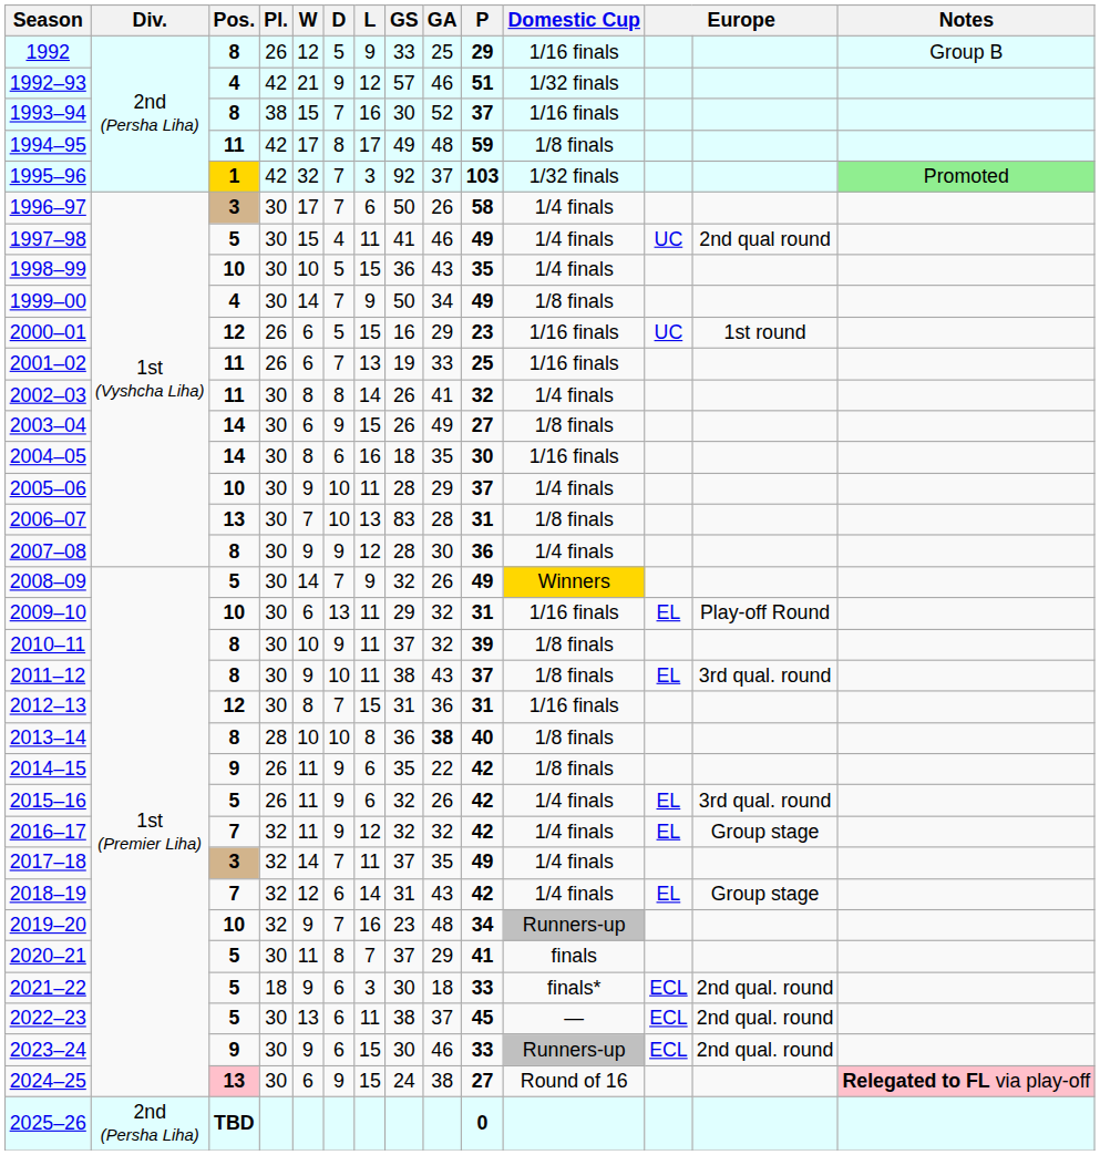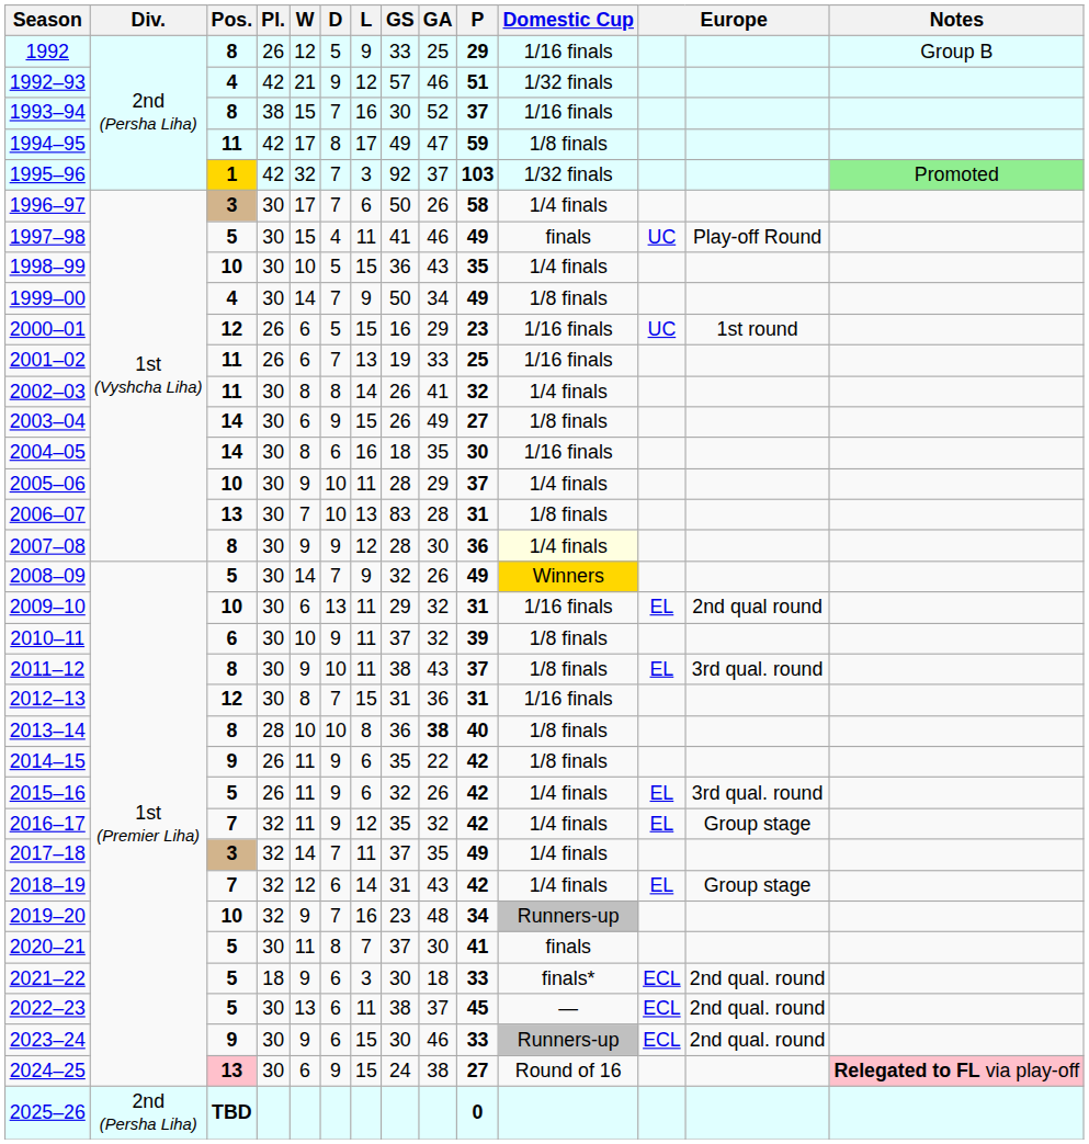 <table class="wikitable">
 <tr>
 <th>Season</th>
 <th>Div.</th>
 <th>Pos.</th>
 <th>Pl.</th>
 <th>W</th>
 <th>D</th>
 <th>L</th>
 <th>GS</th>
 <th>GA</th>
 <th>P</th>
 <th><a href='#'>Domestic Cup</a></th>
 <th colspan=2>Europe</th>
 <th>Notes</th>
 </tr>
 <tr bgcolor=LightCyan>
 <td align=center><a href='#'>1992</a></td>
 <td align=center rowspan=5>2nd<br><small><em>(Persha Liha)</em></small></td>
 <td align=center><strong>8</strong></td>
 <td align=center>26</td>
 <td align=center>12</td>
 <td align=center>5</td>
 <td align=center>9</td>
 <td align=center>33</td>
 <td align=center>25</td>
 <td align=center><strong>29</strong></td>
 <td align=center>1/16 finals</td>
 <td align=center></td>
 <td align=center></td>
 <td align=center>Group B</td>
 </tr>
 <tr bgcolor=LightCyan>
 <td align=center><a href='#'>1992–93</a></td>
 <td align=center><strong>4</strong></td>
 <td align=center>42</td>
 <td align=center>21</td>
 <td align=center>9</td>
 <td align=center>12</td>
 <td align=center>57</td>
 <td align=center>46</td>
 <td align=center><strong>51</strong></td>
 <td align=center>1/32 finals</td>
 <td align=center></td>
 <td align=center></td>
 <td align=center></td>
 </tr>
 <tr bgcolor=LightCyan>
 <td align=center><a href='#'>1993–94</a></td>
 <td align=center><strong>8</strong></td>
 <td align=center>38</td>
 <td align=center>15</td>
 <td align=center>7</td>
 <td align=center>16</td>
 <td align=center>30</td>
 <td align=center>52</td>
 <td align=center><strong>37</strong></td>
 <td align=center>1/16 finals</td>
 <td align=center></td>
 <td align=center></td>
 <td align=center></td>
 </tr>
 <tr bgcolor=LightCyan>
 <td align=center><a href='#'>1994–95</a></td>
 <td align=center><strong>11</strong></td>
 <td align=center>42</td>
 <td align=center>17</td>
 <td align=center>8</td>
 <td align=center>17</td>
 <td align=center>49</td>
-<td align=center>48</td>
+<td align=center>47</td>
 <td align=center><strong>59</strong></td>
 <td align=center>1/8 finals</td>
 <td align=center></td>
 <td align=center></td>
 <td align=center></td>
 </tr>
 <tr bgcolor=LightCyan>
 <td align=center><a href='#'>1995–96</a></td>
 <td align=center bgcolor=gold><strong>1</strong></td>
 <td align=center>42</td>
 <td align=center>32</td>
 <td align=center>7</td>
 <td align=center>3</td>
 <td align=center>92</td>
 <td align=center>37</td>
 <td align=center><strong>103</strong></td>
 <td align=center>1/32 finals</td>
 <td align=center></td>
 <td align=center></td>
 <td align=center bgcolor=lightgreen>Promoted</td>
 </tr>
 <tr>
 <td align=center><a href='#'>1996–97</a></td>
 <td align=center rowspan=12>1st<br><small><em>(Vyshcha Liha)</em></small></td>
 <td align=center bgcolor=tan><strong>3</strong></td>
 <td align=center>30</td>
 <td align=center>17</td>
 <td align=center>7</td>
 <td align=center>6</td>
 <td align=center>50</td>
 <td align=center>26</td>
 <td align=center><strong>58</strong></td>
 <td align=center>1/4 finals</td>
 <td align=center></td>
 <td align=center></td>
 <td align=center></td>
 </tr>
 <tr>
 <td align=center><a href='#'>1997–98</a></td>
 <td align=center><strong>5</strong></td>
 <td align=center>30</td>
 <td align=center>15</td>
 <td align=center>4</td>
 <td align=center>11</td>
 <td align=center>41</td>
 <td align=center>46</td>
 <td align=center><strong>49</strong></td>
-<td align=center>1/4 finals</td>
+<td align="center"> finals</td>
 <td align=center><a href='#'>UC</a></td>
-<td align=center>2nd qual round</td>
+<td align=center>Play-off Round</td>
 <td align=center></td>
 </tr>
 <tr>
 <td align=center><a href='#'>1998–99</a></td>
 <td align=center><strong>10</strong></td>
 <td align=center>30</td>
 <td align=center>10</td>
 <td align=center>5</td>
 <td align=center>15</td>
 <td align=center>36</td>
 <td align=center>43</td>
 <td align=center><strong>35</strong></td>
 <td align=center>1/4 finals</td>
 <td align=center></td>
 <td align=center></td>
 <td align=center></td>
 </tr>
 <tr>
 <td align=center><a href='#'>1999–00</a></td>
 <td align=center><strong>4</strong></td>
 <td align=center>30</td>
 <td align=center>14</td>
 <td align=center>7</td>
 <td align=center>9</td>
 <td align=center>50</td>
 <td align=center>34</td>
 <td align=center><strong>49</strong></td>
 <td align=center>1/8 finals</td>
 <td align=center></td>
 <td align=center></td>
 <td align=center></td>
 </tr>
 <tr>
 <td align=center><a href='#'>2000–01</a></td>
 <td align=center><strong>12</strong></td>
 <td align=center>26</td>
 <td align=center>6</td>
 <td align=center>5</td>
 <td align=center>15</td>
 <td align=center>16</td>
 <td align=center>29</td>
 <td align=center><strong>23</strong></td>
 <td align=center>1/16 finals</td>
 <td align=center><a href='#'>UC</a></td>
 <td align=center>1st round</td>
 <td align=center></td>
 </tr>
 <tr>
 <td align=center><a href='#'>2001–02</a></td>
 <td align=center><strong>11</strong></td>
 <td align=center>26</td>
 <td align=center>6</td>
 <td align=center>7</td>
 <td align=center>13</td>
 <td align=center>19</td>
 <td align=center>33</td>
 <td align=center><strong>25</strong></td>
 <td align=center>1/16 finals</td>
 <td align=center></td>
 <td align=center></td>
 <td align=center></td>
 </tr>
 <tr>
 <td align=center><a href='#'>2002–03</a></td>
 <td align=center><strong>11</strong></td>
 <td align=center>30</td>
 <td align=center>8</td>
 <td align=center>8</td>
 <td align=center>14</td>
 <td align=center>26</td>
 <td align=center>41</td>
 <td align=center><strong>32</strong></td>
 <td align=center>1/4 finals</td>
 <td align=center></td>
 <td align=center></td>
 <td align=center></td>
 </tr>
 <tr>
 <td align=center><a href='#'>2003–04</a></td>
 <td align=center><strong>14</strong></td>
 <td align=center>30</td>
 <td align=center>6</td>
 <td align=center>9</td>
 <td align=center>15</td>
 <td align=center>26</td>
 <td align=center>49</td>
 <td align=center><strong>27</strong></td>
 <td align=center>1/8 finals</td>
 <td align=center></td>
 <td align=center></td>
 <td align=center></td>
 </tr>
 <tr>
 <td align=center><a href='#'>2004–05</a></td>
 <td align=center><strong>14</strong></td>
 <td align=center>30</td>
 <td align=center>8</td>
 <td align=center>6</td>
 <td align=center>16</td>
 <td align=center>18</td>
 <td align=center>35</td>
 <td align=center><strong>30</strong></td>
 <td align=center>1/16 finals</td>
 <td align=center></td>
 <td align=center></td>
 <td align=center></td>
 </tr>
 <tr>
 <td align=center><a href='#'>2005–06</a></td>
 <td align=center><strong>10</strong></td>
 <td align=center>30</td>
 <td align=center>9</td>
 <td align=center>10</td>
 <td align=center>11</td>
 <td align=center>28</td>
 <td align=center>29</td>
 <td align=center><strong>37</strong></td>
 <td align=center>1/4 finals</td>
 <td align=center></td>
 <td align=center></td>
 <td align=center></td>
 </tr>
 <tr>
 <td align=center><a href='#'>2006–07</a></td>
 <td align=center><strong>13</strong></td>
 <td align=center>30</td>
 <td align=center>7</td>
 <td align=center>10</td>
 <td align=center>13</td>
 <td align=center>83</td>
 <td align=center>28</td>
 <td align=center><strong>31</strong></td>
 <td align=center>1/8 finals</td>
 <td align=center></td>
 <td align=center></td>
 <td align=center></td>
 </tr>
 <tr>
 <td align=center><a href='#'>2007–08</a></td>
 <td align=center><strong>8</strong></td>
 <td align=center>30</td>
 <td align=center>9</td>
 <td align=center>9</td>
 <td align=center>12</td>
 <td align=center>28</td>
 <td align=center>30</td>
 <td align=center><strong>36</strong></td>
-<td align=center>1/4 finals</td>
+<td align=center style="background: lightyellow;">1/4 finals</td>
 <td align=center></td>
 <td align=center></td>
 <td align=center></td>
 </tr>
 <tr>
 <td align=center><a href='#'>2008–09</a></td>
 <td align=center rowspan=17>1st<br><small><em>(Premier Liha)</em></small></td>
 <td align=center><strong>5</strong></td>
 <td align=center>30</td>
 <td align=center>14</td>
 <td align=center>7</td>
 <td align=center>9</td>
 <td align=center>32</td>
 <td align=center>26</td>
 <td align=center><strong>49</strong></td>
 <td align=center bgcolor=gold>Winners</td>
 <td align=center></td>
 <td align=center></td>
 <td align=center></td>
 </tr>
 <tr>
 <td align=center><a href='#'>2009–10</a></td>
 <td align=center><strong>10</strong></td>
 <td align=center>30</td>
 <td align=center>6</td>
 <td align=center>13</td>
 <td align=center>11</td>
 <td align=center>29</td>
 <td align=center>32</td>
 <td align=center><strong>31</strong></td>
 <td align=center>1/16 finals</td>
 <td align=center><a href='#'>EL</a></td>
-<td align=center>Play-off Round</td>
+<td align=center>2nd qual round</td>
 <td align=center></td>
 </tr>
 <tr>
 <td align=center><a href='#'>2010–11</a></td>
-<td align=center><strong>8</strong></td>
+<td align=center><strong>6</strong></td>
 <td align=center>30</td>
 <td align=center>10</td>
 <td align=center>9</td>
 <td align=center>11</td>
 <td align=center>37</td>
 <td align=center>32</td>
 <td align=center><strong>39</strong></td>
 <td align=center>1/8 finals</td>
 <td align=center></td>
 <td align=center></td>
 <td align=center></td>
 </tr>
 <tr>
 <td align=center><a href='#'>2011–12</a></td>
 <td align=center><strong>8</strong></td>
 <td align=center>30</td>
 <td align=center>9</td>
 <td align=center>10</td>
 <td align=center>11</td>
 <td align=center>38</td>
 <td align=center>43</td>
 <td align=center><strong>37</strong></td>
 <td align=center>1/8 finals</td>
 <td align=center><a href='#'>EL</a></td>
 <td align=center>3rd qual. round</td>
 <td align=center></td>
 </tr>
 <tr>
 <td align=center><a href='#'>2012–13</a></td>
 <td align=center><strong>12</strong></td>
 <td align=center>30</td>
 <td align=center>8</td>
 <td align=center>7</td>
 <td align=center>15</td>
 <td align=center>31</td>
 <td align=center>36</td>
 <td align=center><strong>31</strong></td>
 <td align=center>1/16 finals</td>
 <td align=center></td>
 <td align=center></td>
 <td align=center></td>
 </tr>
 <tr>
 <td align=center><a href='#'>2013–14</a></td>
 <td align=center><strong>8</strong></td>
 <td align=center>28</td>
 <td align=center>10</td>
 <td align=center>10</td>
 <td align=center>8</td>
 <td align=center>36</td>
 <td align=center><strong>38</strong></td>
 <td align=center><strong>40</strong></td>
 <td align=center>1/8 finals</td>
 <td align=center></td>
 <td align=center></td>
 <td align=center></td>
 </tr>
 <tr>
 <td align="center"><a href='#'>2014–15</a></td>
 <td align="center"><strong>9</strong></td>
 <td align="center">26</td>
 <td align="center">11</td>
 <td align="center">9</td>
 <td align="center">6</td>
 <td align="center">35</td>
 <td align="center">22</td>
 <td align="center"><strong>42</strong></td>
 <td align=center>1/8 finals</td>
 <td align="center"></td>
 <td align="center"></td>
 <td align="center"></td>
 </tr>
 <tr>
 <td align="center"><a href='#'>2015–16</a></td>
 <td align="center"><strong>5</strong></td>
 <td align="center">26</td>
 <td align="center">11</td>
 <td align="center">9</td>
 <td align="center">6</td>
 <td align="center">32</td>
 <td align="center">26</td>
 <td align="center"><strong>42</strong></td>
 <td align="center">1/4 finals</td>
 <td align=center><a href='#'>EL</a></td>
 <td align=center>3rd qual. round</td>
 <td align="center"></td>
 </tr>
 <tr>
 <td align="center"><a href='#'>2016–17</a></td>
 <td align="center"><strong>7</strong></td>
 <td align="center">32</td>
 <td align="center">11</td>
 <td align="center">9</td>
 <td align="center">12</td>
-<td align="center">32</td>
+<td align="center">35</td>
 <td align="center">32</td>
 <td align="center"><strong>42</strong></td>
 <td align="center">1/4 finals</td>
 <td align=center><a href='#'>EL</a></td>
 <td align=center>Group stage</td>
 <td align="center"></td>
 </tr>
 <tr>
 <td align="center"><a href='#'>2017–18</a></td>
 <td align="center" bgcolor=tan><strong>3</strong></td>
 <td align="center">32</td>
 <td align="center">14</td>
 <td align="center">7</td>
 <td align="center">11</td>
 <td align="center">37</td>
 <td align="center">35</td>
 <td align="center"><strong>49</strong></td>
 <td align="center">1/4 finals</td>
 <td align=center></td>
 <td align=center></td>
 <td align="center"></td>
 </tr>
 <tr>
 <td align="center"><a href='#'>2018–19</a></td>
 <td align="center"><strong>7</strong></td>
 <td align="center">32</td>
 <td align="center">12</td>
 <td align="center">6</td>
 <td align="center">14</td>
 <td align="center">31</td>
 <td align="center">43</td>
 <td align="center"><strong>42</strong></td>
 <td align="center">1/4 finals</td>
 <td align=center><a href='#'>EL</a></td>
 <td align=center>Group stage</td>
 <td align="center"></td>
 </tr>
 <tr>
 <td align="center"><a href='#'>2019–20</a></td>
 <td align="center"><strong>10</strong></td>
 <td align="center">32</td>
 <td align="center">9</td>
 <td align="center">7</td>
 <td align="center">16</td>
 <td align="center">23</td>
 <td align="center">48</td>
 <td align="center"><strong>34</strong></td>
 <td align="center" bgcolor=silver>Runners-up</td>
 <td align=center></td>
 <td align=center></td>
 <td align="center"></td>
 </tr>
 <tr>
 <td align="center"><a href='#'>2020–21</a></td>
 <td align="center"><strong>5</strong></td>
 <td align="center">30</td>
 <td align="center">11</td>
 <td align="center">8</td>
 <td align="center">7</td>
 <td align="center">37</td>
-<td align="center">29</td>
+<td align="center">30</td>
 <td align="center"><strong>41</strong></td>
 <td align="center"> finals</td>
 <td align=center></td>
 <td align=center></td>
 <td align="center"></td>
 </tr>
 <tr>
 <td align="center"><a href='#'>2021–22</a></td>
 <td align="center"><strong>5</strong></td>
 <td align="center">18</td>
 <td align="center">9</td>
 <td align="center">6</td>
 <td align="center">3</td>
 <td align="center">30</td>
 <td align="center">18</td>
 <td align="center"><strong>33</strong></td>
 <td align="center"> finals*</td>
 <td align=center><a href='#'>ECL</a></td>
 <td align=center>2nd qual. round</td>
 <td align="center"></td>
 </tr>
 <tr>
 <td align="center"><a href='#'>2022–23</a></td>
 <td align="center"><strong>5</strong></td>
 <td align="center">30</td>
 <td align="center">13</td>
 <td align="center">6</td>
 <td align="center">11</td>
 <td align="center">38</td>
 <td align="center">37</td>
 <td align="center"><strong>45</strong></td>
 <td align="center">—</td>
 <td align=center><a href='#'>ECL</a></td>
 <td align=center>2nd qual. round</td>
 <td align="center"></td>
 </tr>
 <tr>
 <td align="center"><a href='#'>2023–24</a></td>
 <td align="center"><strong>9</strong></td>
 <td align="center">30</td>
 <td align="center">9</td>
 <td align="center">6</td>
 <td align="center">15</td>
 <td align="center">30</td>
 <td align="center">46</td>
 <td align="center"><strong>33</strong></td>
 <td align="center" bgcolor=silver>Runners-up</td>
 <td align=center><a href='#'>ECL</a></td>
 <td align=center>2nd qual. round</td>
 <td align="center"></td>
 </tr>
 <tr>
 <td align="center"><a href='#'>2024–25</a></td>
 <td align="center" bgcolor=pink><strong>13</strong></td>
 <td align="center">30</td>
 <td align="center">6</td>
 <td align="center">9</td>
 <td align="center">15</td>
 <td align="center">24</td>
 <td align="center">38</td>
 <td align="center"><strong>27</strong></td>
 <td align="center">Round of 16</td>
 <td align="center"></td>
 <td align="center"></td>
 <td align="center" bgcolor=pink><strong>Relegated to FL</strong> via play-off</td>
 </tr>
 <tr bgcolor=LightCyan>
 <td align=center><a href='#'>2025–26</a></td>
 <td align=center>2nd<br><small><em>(Persha Liha)</em></small></td>
 <td align=center><strong>TBD</strong></td>
 <td align=center></td>
 <td align=center></td>
 <td align=center></td>
 <td align=center></td>
 <td align=center></td>
 <td align=center></td>
 <td align=center><strong>0</strong></td>
 <td align=center></td>
 <td align=center></td>
 <td align=center></td>
 <td align=center></td>
 </tr>
 </table>
